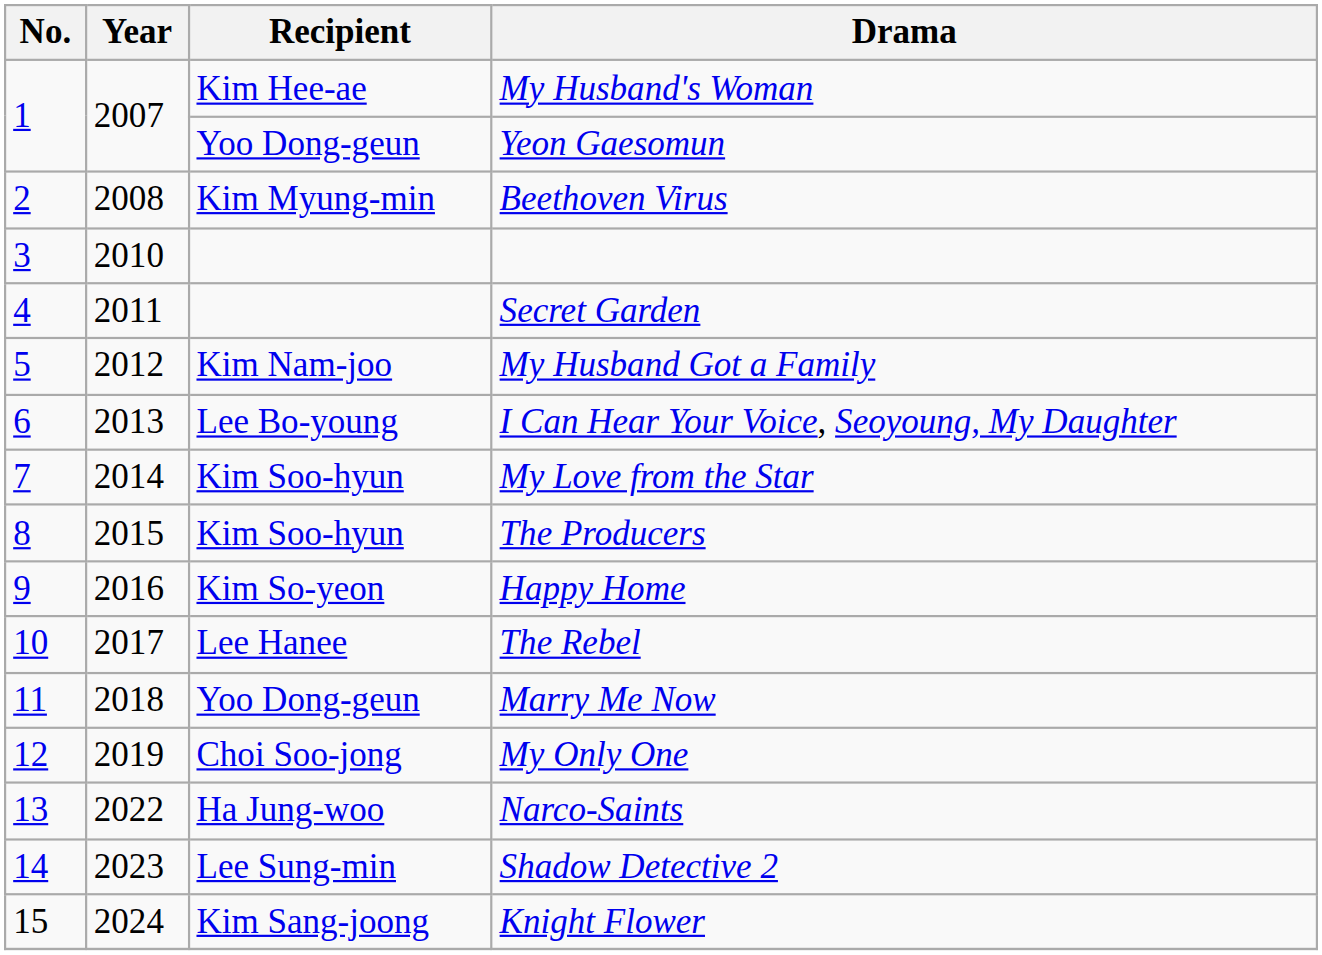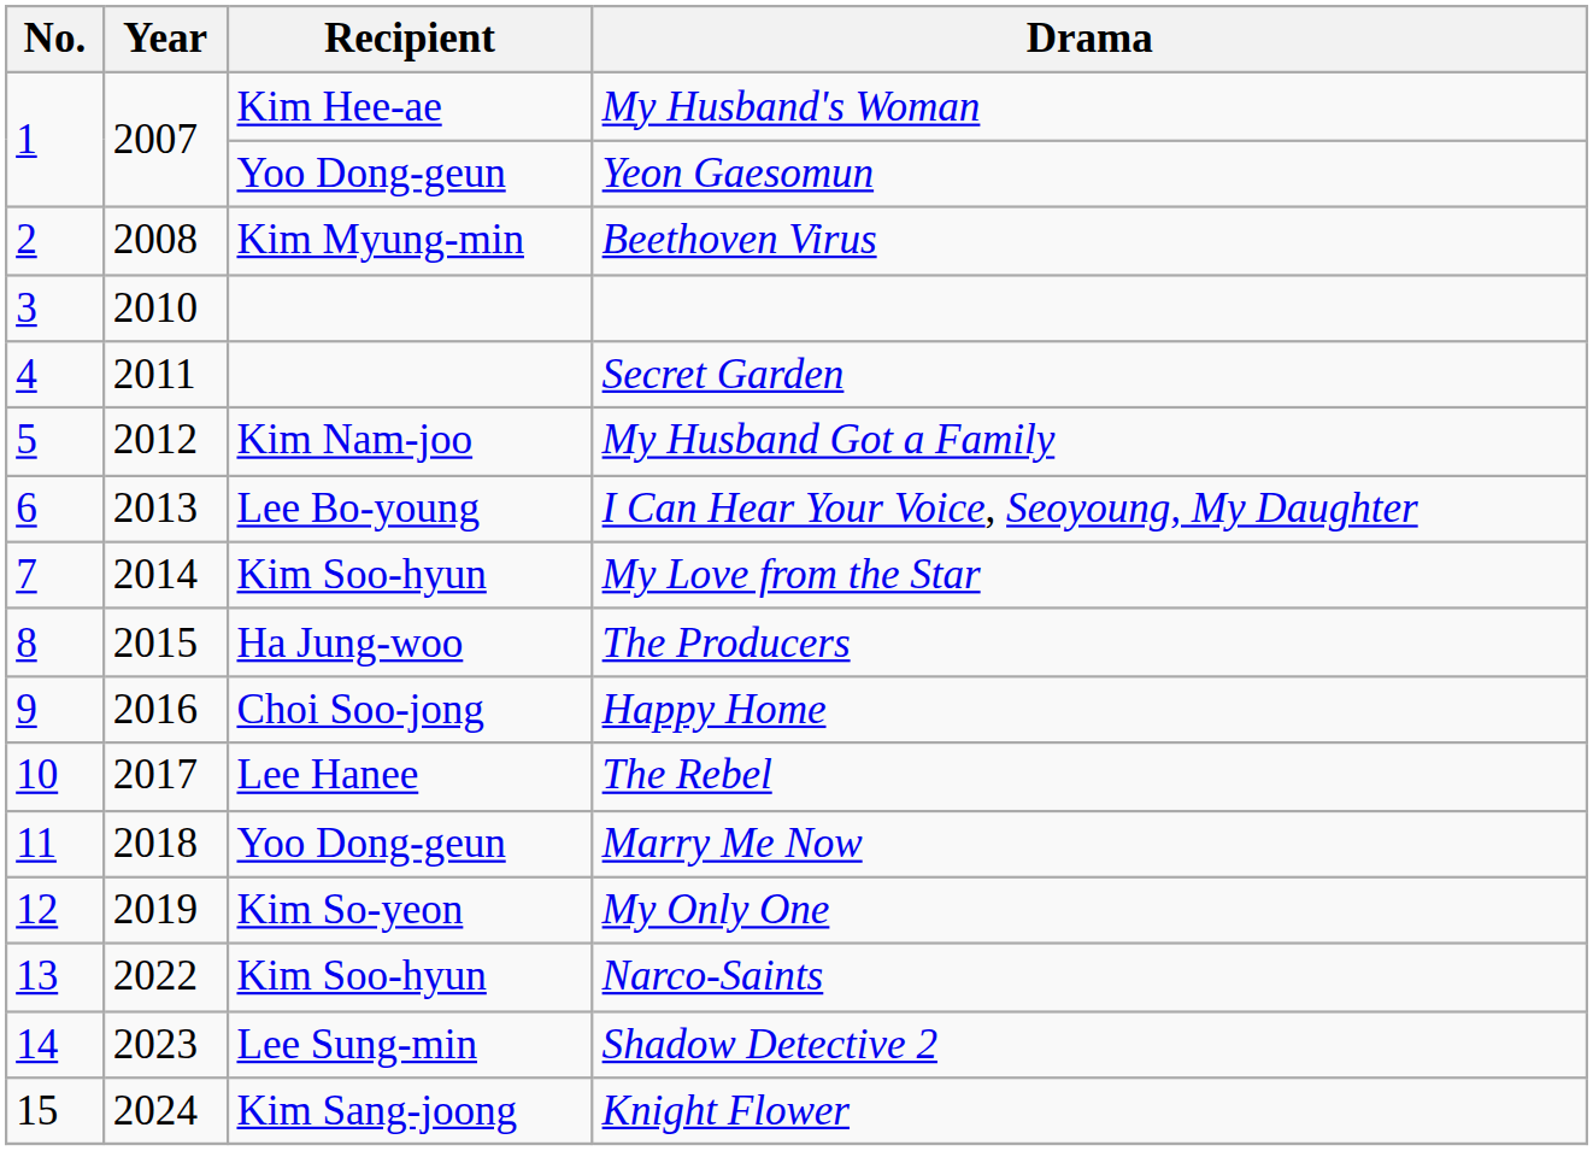 <table class="wikitable" style="width:600px">
 <tr>
 <th>No.</th>
 <th>Year</th>
 <th>Recipient</th>
 <th>Drama</th>
 </tr>
 <tr>
 <td rowspan=2><a href='#'>1</a></td>
 <td rowspan=2>2007</td>
 <td><a href='#'>Kim Hee-ae</a></td>
 <td><em><a href='#'>My Husband's Woman</a></em></td>
 </tr>
 <tr>
 <td><a href='#'>Yoo Dong-geun</a></td>
 <td><em><a href='#'>Yeon Gaesomun</a></em></td>
 </tr>
 <tr>
 <td><a href='#'>2</a></td>
 <td>2008</td>
 <td><a href='#'>Kim Myung-min</a></td>
 <td><em><a href='#'>Beethoven Virus</a></em></td>
 </tr>
 <tr>
 <td><a href='#'>3</a></td>
 <td>2010</td>
 <td></td>
 <td></td>
 </tr>
 <tr>
 <td><a href='#'>4</a></td>
 <td>2011</td>
 <td></td>
 <td><em><a href='#'>Secret Garden</a></em></td>
 </tr>
 <tr>
 <td><a href='#'>5</a></td>
 <td>2012</td>
 <td><a href='#'>Kim Nam-joo</a></td>
 <td><em><a href='#'>My Husband Got a Family</a></em></td>
 </tr>
 <tr>
 <td><a href='#'>6</a></td>
 <td>2013</td>
 <td><a href='#'>Lee Bo-young</a></td>
 <td><em><a href='#'>I Can Hear Your Voice</a></em>, <em><a href='#'>Seoyoung, My Daughter</a></em></td>
 </tr>
 <tr>
 <td><a href='#'>7</a></td>
 <td>2014</td>
 <td><a href='#'>Kim Soo-hyun</a></td>
 <td><em><a href='#'>My Love from the Star</a></em></td>
 </tr>
 <tr>
 <td><a href='#'>8</a></td>
 <td>2015</td>
-<td><a href='#'>Kim Soo-hyun</a></td>
+<td><a href='#'>Ha Jung-woo</a></td>
 <td><em><a href='#'>The Producers</a></em></td>
 </tr>
 <tr>
 <td><a href='#'>9</a></td>
 <td>2016</td>
-<td><a href='#'>Kim So-yeon</a></td>
+<td><a href='#'>Choi Soo-jong</a></td>
 <td><em><a href='#'>Happy Home</a></em></td>
 </tr>
 <tr>
 <td><a href='#'>10</a></td>
 <td>2017</td>
 <td><a href='#'>Lee Hanee</a></td>
 <td><em><a href='#'>The Rebel</a></em></td>
 </tr>
 <tr>
 <td><a href='#'>11</a></td>
 <td>2018</td>
 <td><a href='#'>Yoo Dong-geun</a></td>
 <td><em><a href='#'>Marry Me Now</a></em></td>
 </tr>
 <tr>
 <td><a href='#'>12</a></td>
 <td>2019</td>
-<td><a href='#'>Choi Soo-jong</a></td>
+<td><a href='#'>Kim So-yeon</a></td>
 <td><em><a href='#'>My Only One</a></em></td>
 </tr>
 <tr>
 <td><a href='#'>13</a></td>
 <td>2022</td>
-<td><a href='#'>Ha Jung-woo</a></td>
+<td><a href='#'>Kim Soo-hyun</a></td>
 <td><em><a href='#'>Narco-Saints</a></em></td>
 </tr>
 <tr>
 <td><a href='#'>14</a></td>
 <td>2023</td>
 <td><a href='#'>Lee Sung-min</a></td>
 <td><em><a href='#'>Shadow Detective 2</a></em></td>
 </tr>
 <tr>
 <td>15</td>
 <td>2024</td>
 <td><a href='#'>Kim Sang-joong</a></td>
 <td><em><a href='#'>Knight Flower</a></em></td>
 </tr>
 <tr>
 </tr>
 </table>
